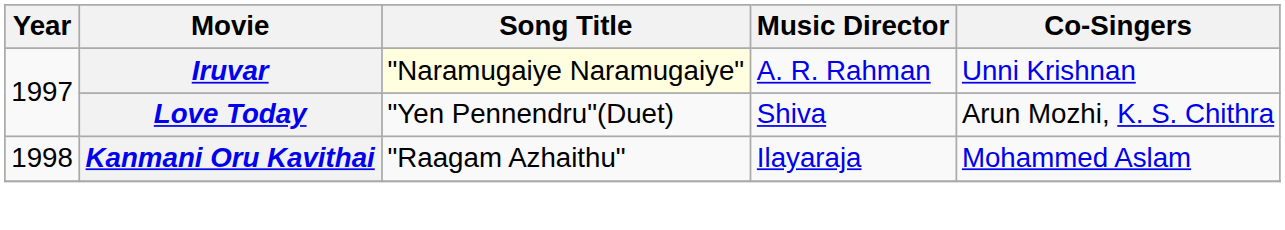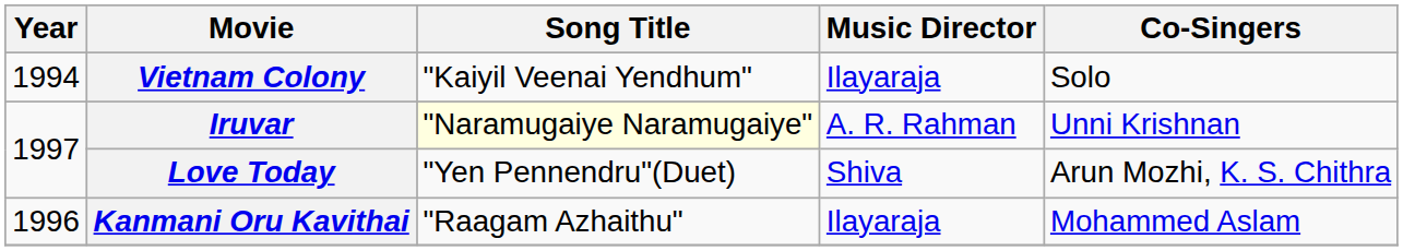 <table class="wikitable">
 <tr>
 <th>Year</th>
 <th>Movie</th>
 <th>Song Title</th>
 <th>Music Director</th>
 <th>Co-Singers</th>
+</tr>
+<tr>
+<td>1994</td>
+<th><strong><a href='#'><em>Vietnam Colony</em></a></strong></th>
+<td>"Kaiyil Veenai Yendhum"</td>
+<td><a href='#'>Ilayaraja</a></td>
+<td>Solo</td>
 </tr>
 <tr>
 <td rowspan="2">1997</td>
 <th><strong><em><a href='#'>Iruvar</a></em></strong></th>
 <td style="background: lightyellow;">"Naramugaiye Naramugaiye"</td>
 <td><a href='#'>A. R. Rahman</a></td>
 <td><a href='#'>Unni Krishnan</a></td>
 </tr>
 <tr>
 <th><strong><em><a href='#'>Love Today</a></em></strong></th>
 <td>"Yen Pennendru"(Duet)</td>
 <td><a href='#'>Shiva</a></td>
 <td>Arun Mozhi, <a href='#'>K. S. Chithra</a></td>
 </tr>
 <tr>
-<td>1998</td>
+<td>1996</td>
 <th><strong><a href='#'><em>Kanmani Oru Kavithai</em></a></strong></th>
 <td>"Raagam Azhaithu"</td>
 <td><a href='#'>Ilayaraja</a></td>
 <td><a href='#'>Mohammed Aslam</a></td>
 </tr>
 <tr>
 </tr>
 </table>
